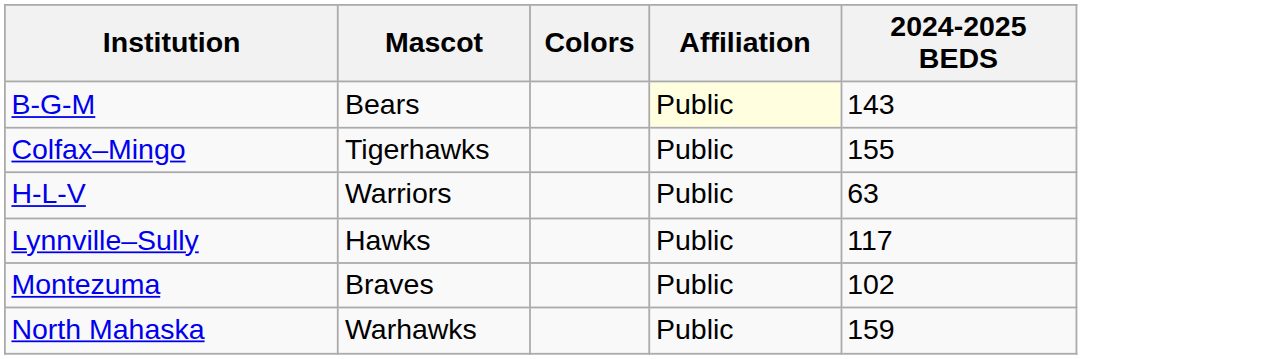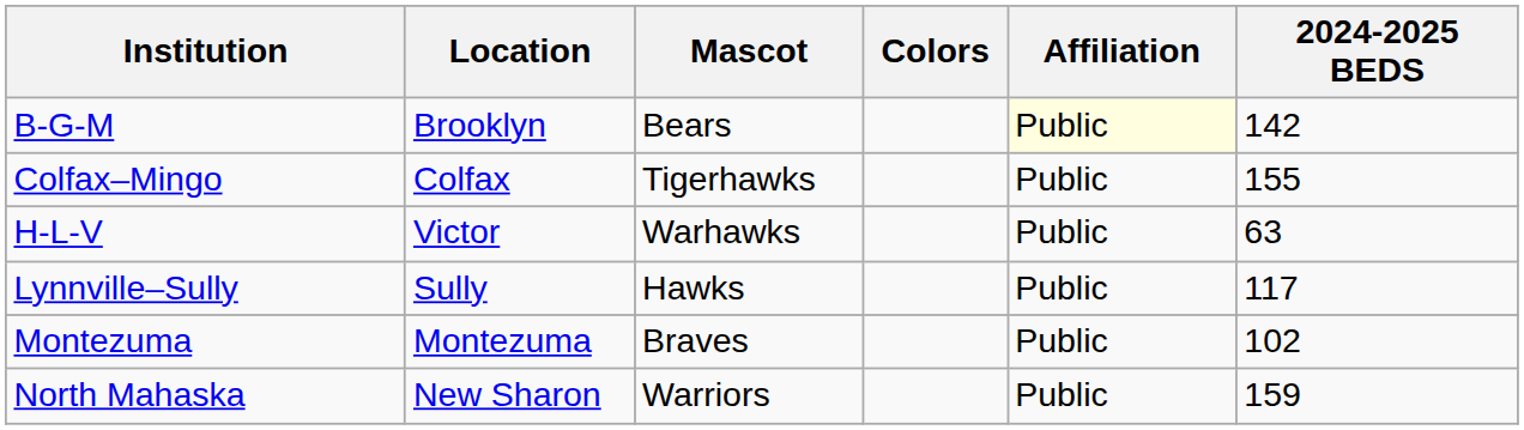 <table class="wikitable">
 <tr>
 <th scope="col" style="width: 180px;">Institution</th>
+<th scope="col" style="width: 100px;">Location</th>
 <th scope="col" style="width: 100px;">Mascot</th>
 <th scope="col" style="width: 60px;">Colors</th>
 <th scope="col" style="width: 100px;">Affiliation</th>
 <th scope="col" style="width: 125px;">2024-2025 BEDS</th>
 </tr>
 <tr>
 <td><a href='#'>B-G-M</a></td>
+<td><a href='#'>Brooklyn</a></td>
 <td>Bears</td>
 <td> </td>
 <td style="background: lightyellow;">Public</td>
-<td>143</td>
+<td>142</td>
 </tr>
 <tr>
 <td><a href='#'>Colfax–Mingo</a></td>
+<td><a href='#'>Colfax</a></td>
 <td>Tigerhawks</td>
 <td> </td>
 <td>Public</td>
 <td>155</td>
 </tr>
 <tr>
 <td><a href='#'>H-L-V</a></td>
-<td>Warriors</td>
+<td><a href='#'>Victor</a></td>
+<td>Warhawks</td>
 <td> </td>
 <td>Public</td>
 <td>63</td>
 </tr>
 <tr>
 <td><a href='#'>Lynnville–Sully</a></td>
+<td><a href='#'>Sully</a></td>
 <td>Hawks</td>
 <td> </td>
 <td>Public</td>
 <td>117</td>
 </tr>
 <tr>
+<td><a href='#'>Montezuma</a></td>
 <td><a href='#'>Montezuma</a></td>
 <td>Braves</td>
 <td> </td>
 <td>Public</td>
 <td>102</td>
 </tr>
 <tr>
 <td><a href='#'>North Mahaska</a></td>
-<td>Warhawks</td>
+<td><a href='#'>New Sharon</a></td>
+<td>Warriors</td>
 <td> </td>
 <td>Public</td>
 <td>159</td>
 </tr>
 </table>
